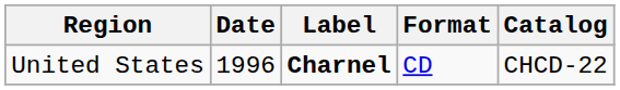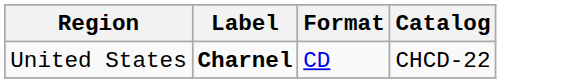 <table class="wikitable">
 <tr>
 <th>Region</th>
-<th>Date</th>
 <th>Label</th>
 <th>Format</th>
 <th>Catalog</th>
 </tr>
 <tr>
 <td>United States</td>
-<td>1996</td>
 <td><strong>Charnel</strong></td>
 <td><a href='#'>CD</a></td>
 <td>CHCD-22</td>
 </tr>
 </table>
